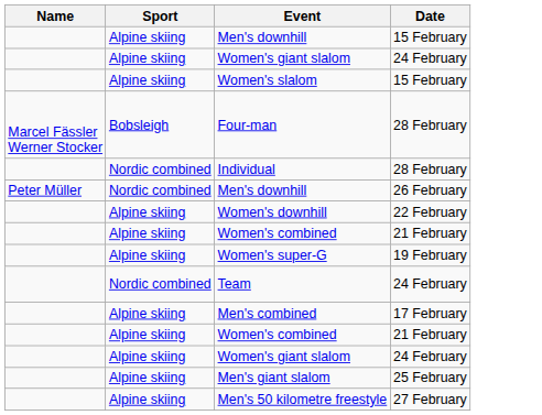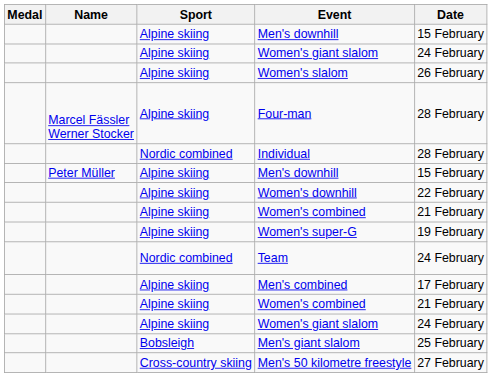 <table class="wikitable sortable" style="font-size:90%">
 <tr>
+<th>Medal</th>
 <th>Name</th>
 <th>Sport</th>
 <th>Event</th>
 <th>Date</th>
 </tr>
 <tr>
 <td></td>
+<td></td>
 <td><a href='#'>Alpine skiing</a></td>
 <td><a href='#'>Men's downhill</a></td>
 <td>15 February</td>
 </tr>
 <tr>
+<td></td>
 <td></td>
 <td><a href='#'>Alpine skiing</a></td>
 <td><a href='#'>Women's giant slalom</a></td>
 <td>24 February</td>
 </tr>
 <tr>
 <td></td>
+<td></td>
 <td><a href='#'>Alpine skiing</a></td>
 <td><a href='#'>Women's slalom</a></td>
-<td>15 February</td>
+<td>26 February</td>
 </tr>
 <tr>
+<td></td>
 <td> <br>  <br> <a href='#'>Marcel Fässler</a> <br> <a href='#'>Werner Stocker</a></td>
-<td><a href='#'>Bobsleigh</a></td>
+<td><a href='#'>Alpine skiing</a></td>
 <td><a href='#'>Four-man</a></td>
 <td>28 February</td>
 </tr>
 <tr>
+<td></td>
 <td></td>
 <td><a href='#'>Nordic combined</a></td>
 <td><a href='#'>Individual</a></td>
 <td>28 February</td>
 </tr>
 <tr>
+<td></td>
 <td><a href='#'>Peter Müller</a></td>
-<td><a href='#'>Nordic combined</a></td>
+<td><a href='#'>Alpine skiing</a></td>
 <td><a href='#'>Men's downhill</a></td>
-<td>26 February</td>
+<td>15 February</td>
 </tr>
 <tr>
+<td></td>
 <td></td>
 <td><a href='#'>Alpine skiing</a></td>
 <td><a href='#'>Women's downhill</a></td>
 <td>22 February</td>
 </tr>
 <tr>
 <td></td>
+<td></td>
 <td><a href='#'>Alpine skiing</a></td>
 <td><a href='#'>Women's combined</a></td>
 <td>21 February</td>
 </tr>
 <tr>
 <td></td>
+<td></td>
 <td><a href='#'>Alpine skiing</a></td>
 <td><a href='#'>Women's super-G</a></td>
 <td>19 February</td>
 </tr>
 <tr>
+<td></td>
 <td> <br>  <br> </td>
 <td><a href='#'>Nordic combined</a></td>
 <td><a href='#'>Team</a></td>
 <td>24 February</td>
 </tr>
 <tr>
 <td></td>
+<td></td>
 <td><a href='#'>Alpine skiing</a></td>
 <td><a href='#'>Men's combined</a></td>
 <td>17 February</td>
 </tr>
 <tr>
+<td></td>
 <td></td>
 <td><a href='#'>Alpine skiing</a></td>
 <td><a href='#'>Women's combined</a></td>
 <td>21 February</td>
 </tr>
 <tr>
 <td></td>
+<td></td>
 <td><a href='#'>Alpine skiing</a></td>
 <td><a href='#'>Women's giant slalom</a></td>
 <td>24 February</td>
 </tr>
 <tr>
 <td></td>
-<td><a href='#'>Alpine skiing</a></td>
+<td></td>
+<td><a href='#'>Bobsleigh</a></td>
 <td><a href='#'>Men's giant slalom</a></td>
 <td>25 February</td>
 </tr>
 <tr>
 <td></td>
-<td><a href='#'>Alpine skiing</a></td>
+<td></td>
+<td><a href='#'>Cross-country skiing</a></td>
 <td><a href='#'>Men's 50 kilometre freestyle</a></td>
 <td>27 February</td>
 </tr>
 </table>
